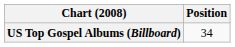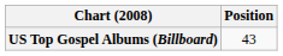 <table class="wikitable plainrowheaders" style="text-align:center">
 <tr>
 <th scope="col">Chart (2008)</th>
 <th scope="col">Position</th>
 </tr>
 <tr>
 <th scope="row">US Top Gospel Albums (<em>Billboard</em>)</th>
-<td align="center">34</td>
+<td align="center">43</td>
 </tr>
 </table>
